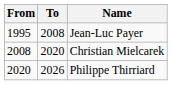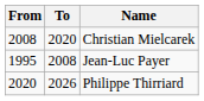 <table class="wikitable">
 <tr>
 <th>From</th>
 <th>To</th>
 <th>Name</th>
 </tr>
 <tr>
+<td>2008</td>
+<td>2020</td>
+<td>Christian Mielcarek</td>
+</tr>
+<tr>
 <td>1995</td>
 <td>2008</td>
 <td>Jean-Luc Payer</td>
-</tr>
-<tr>
-<td>2008</td>
-<td>2020</td>
-<td>Christian Mielcarek</td>
 </tr>
 <tr>
 <td>2020</td>
 <td>2026</td>
 <td>Philippe Thirriard</td>
 </tr>
 </table>
